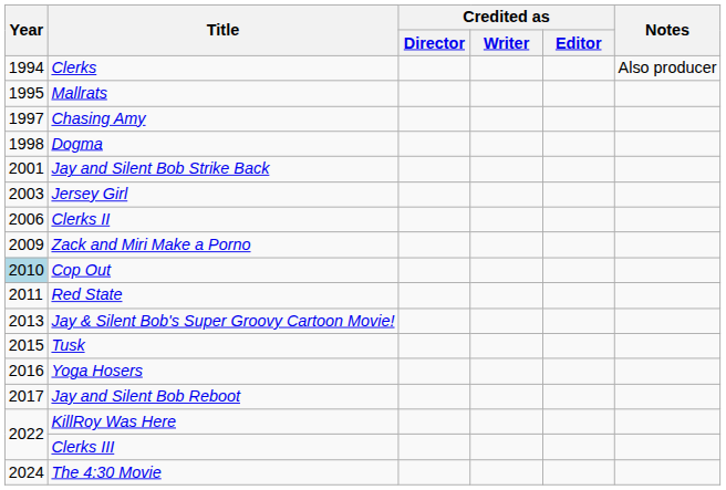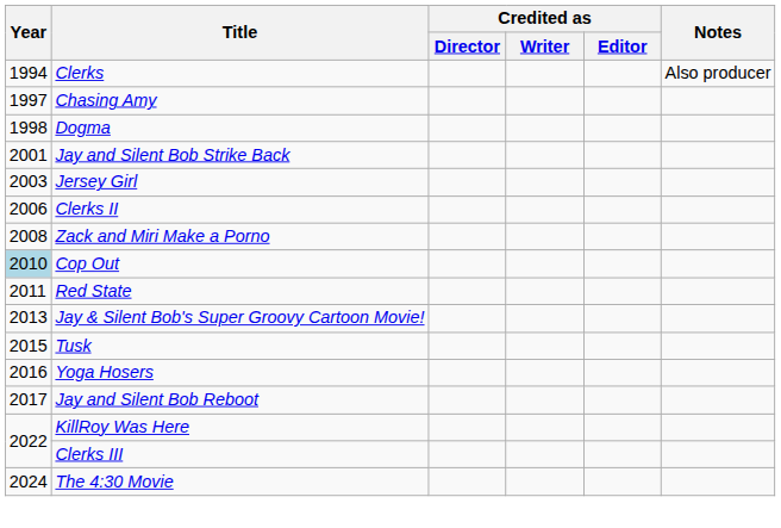 <table class="wikitable sortable">
 <tr>
 <th rowspan="2">Year</th>
 <th rowspan="2">Title</th>
 <th colspan="3">Credited as</th>
 <th rowspan="2">Notes</th>
 </tr>
 <tr>
 <th width=65><a href='#'>Director</a></th>
 <th width=65><a href='#'>Writer</a></th>
 <th width=65><a href='#'>Editor</a></th>
 </tr>
 <tr>
 <td>1994</td>
 <td><em><a href='#'>Clerks</a></em></td>
 <td></td>
 <td></td>
 <td></td>
 <td>Also producer</td>
-</tr>
-<tr>
-<td>1995</td>
-<td><em><a href='#'>Mallrats</a></em></td>
-<td></td>
-<td></td>
-<td></td>
-<td></td>
 </tr>
 <tr>
 <td>1997</td>
 <td><em><a href='#'>Chasing Amy</a></em></td>
 <td></td>
 <td></td>
 <td></td>
 <td></td>
 </tr>
 <tr>
 <td>1998</td>
 <td><em><a href='#'>Dogma</a></em></td>
 <td></td>
 <td></td>
 <td></td>
 <td></td>
 </tr>
 <tr>
 <td>2001</td>
 <td><em><a href='#'>Jay and Silent Bob Strike Back</a></em></td>
 <td></td>
 <td></td>
 <td></td>
 <td></td>
 </tr>
 <tr>
 <td>2003</td>
 <td><em><a href='#'>Jersey Girl</a></em></td>
 <td></td>
 <td></td>
 <td></td>
 <td></td>
 </tr>
 <tr>
 <td>2006</td>
 <td><em><a href='#'>Clerks II</a></em></td>
 <td></td>
 <td></td>
 <td></td>
 <td></td>
 </tr>
 <tr>
-<td>2009</td>
+<td>2008</td>
 <td><em><a href='#'>Zack and Miri Make a Porno</a></em></td>
 <td></td>
 <td></td>
 <td></td>
 <td></td>
 </tr>
 <tr>
 <td style="background: lightblue;">2010</td>
 <td><em><a href='#'>Cop Out</a></em></td>
 <td></td>
 <td></td>
 <td></td>
 <td></td>
 </tr>
 <tr>
 <td>2011</td>
 <td><em><a href='#'>Red State</a></em></td>
 <td></td>
 <td></td>
 <td></td>
 <td></td>
 </tr>
 <tr>
 <td>2013</td>
 <td><em><a href='#'>Jay & Silent Bob's Super Groovy Cartoon Movie!</a></em></td>
 <td></td>
 <td></td>
 <td></td>
 <td></td>
 </tr>
 <tr>
 <td>2015</td>
 <td><em><a href='#'>Tusk</a></em></td>
 <td></td>
 <td></td>
 <td></td>
 <td></td>
 </tr>
 <tr>
 <td>2016</td>
 <td><em><a href='#'>Yoga Hosers</a></em></td>
 <td></td>
 <td></td>
 <td></td>
 <td></td>
 </tr>
 <tr>
 <td>2017</td>
 <td><em><a href='#'>Jay and Silent Bob Reboot</a></em></td>
 <td></td>
 <td></td>
 <td></td>
 <td></td>
 </tr>
 <tr>
 <td rowspan=2>2022</td>
 <td><em><a href='#'>KillRoy Was Here</a></em></td>
 <td></td>
 <td></td>
 <td></td>
 <td></td>
 </tr>
 <tr>
 <td><em><a href='#'>Clerks III</a></em></td>
 <td></td>
 <td></td>
 <td></td>
 <td></td>
 </tr>
 <tr>
 <td>2024</td>
 <td><em><a href='#'>The 4:30 Movie</a></em></td>
 <td></td>
 <td></td>
 <td></td>
 <td></td>
 </tr>
 </table>
